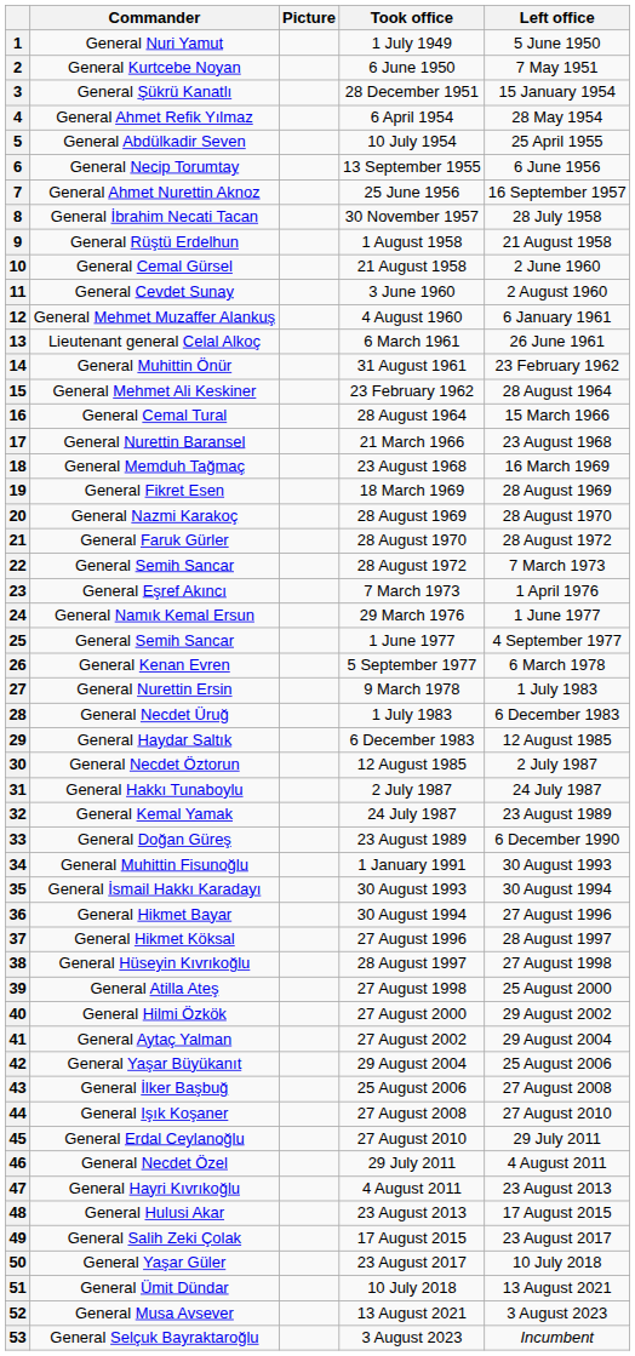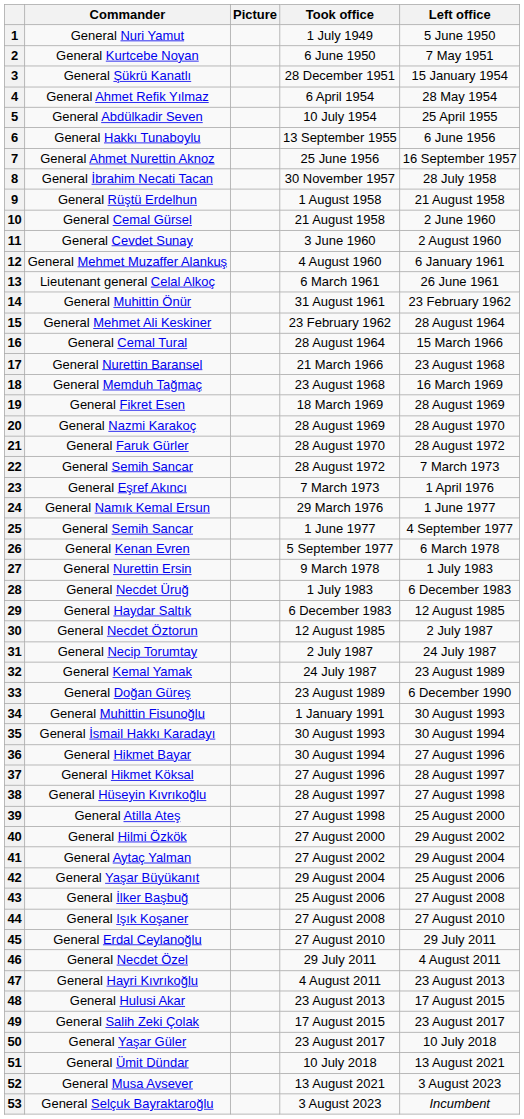 <table class="wikitable" style="text-align:center">
 <tr>
 <th></th>
 <th>Commander</th>
 <th>Picture</th>
 <th>Took office</th>
 <th>Left office</th>
 </tr>
 <tr>
 <th>1</th>
 <td>General <a href='#'>Nuri Yamut</a></td>
 <td></td>
 <td>1 July 1949</td>
 <td>5 June 1950</td>
 </tr>
 <tr>
 <th>2</th>
 <td>General <a href='#'>Kurtcebe Noyan</a></td>
 <td></td>
 <td>6 June 1950</td>
 <td>7 May 1951</td>
 </tr>
 <tr>
 <th>3</th>
 <td>General <a href='#'>Şükrü Kanatlı</a></td>
 <td></td>
 <td>28 December 1951</td>
 <td>15 January 1954</td>
 </tr>
 <tr>
 <th>4</th>
 <td>General <a href='#'>Ahmet Refik Yılmaz</a></td>
 <td></td>
 <td>6 April 1954</td>
 <td>28 May 1954</td>
 </tr>
 <tr>
 <th>5</th>
 <td>General <a href='#'>Abdülkadir Seven</a></td>
 <td></td>
 <td>10 July 1954</td>
 <td>25 April 1955</td>
 </tr>
 <tr>
 <th>6</th>
-<td>General <a href='#'>Necip Torumtay</a></td>
+<td>General <a href='#'>Hakkı Tunaboylu</a></td>
 <td></td>
 <td>13 September 1955</td>
 <td>6 June 1956</td>
 </tr>
 <tr>
 <th>7</th>
 <td>General <a href='#'>Ahmet Nurettin Aknoz</a></td>
 <td></td>
 <td>25 June 1956</td>
 <td>16 September 1957</td>
 </tr>
 <tr>
 <th>8</th>
 <td>General <a href='#'>İbrahim Necati Tacan</a></td>
 <td></td>
 <td>30 November 1957</td>
 <td>28 July 1958</td>
 </tr>
 <tr>
 <th>9</th>
 <td>General <a href='#'>Rüştü Erdelhun</a></td>
 <td></td>
 <td>1 August 1958</td>
 <td>21 August 1958</td>
 </tr>
 <tr>
 <th>10</th>
 <td>General <a href='#'>Cemal Gürsel</a></td>
 <td></td>
 <td>21 August 1958</td>
 <td>2 June 1960</td>
 </tr>
 <tr>
 <th>11</th>
 <td>General <a href='#'>Cevdet Sunay</a></td>
 <td></td>
 <td>3 June 1960</td>
 <td>2 August 1960</td>
 </tr>
 <tr>
 <th>12</th>
 <td>General <a href='#'>Mehmet Muzaffer Alankuş</a></td>
 <td></td>
 <td>4 August 1960</td>
 <td>6 January 1961</td>
 </tr>
 <tr>
 <th>13</th>
 <td>Lieutenant general <a href='#'>Celal Alkoç</a></td>
 <td></td>
 <td>6 March 1961</td>
 <td>26 June 1961</td>
 </tr>
 <tr>
 <th>14</th>
 <td>General <a href='#'>Muhittin Önür</a></td>
 <td></td>
 <td>31 August 1961</td>
 <td>23 February 1962</td>
 </tr>
 <tr>
 <th>15</th>
 <td>General <a href='#'>Mehmet Ali Keskiner</a></td>
 <td></td>
 <td>23 February 1962</td>
 <td>28 August 1964</td>
 </tr>
 <tr>
 <th>16</th>
 <td>General <a href='#'>Cemal Tural</a></td>
 <td></td>
 <td>28 August 1964</td>
 <td>15 March 1966</td>
 </tr>
 <tr>
 <th>17</th>
 <td>General <a href='#'>Nurettin Baransel</a></td>
 <td></td>
 <td>21 March 1966</td>
 <td>23 August 1968</td>
 </tr>
 <tr>
 <th>18</th>
 <td>General <a href='#'>Memduh Tağmaç</a></td>
 <td></td>
 <td>23 August 1968</td>
 <td>16 March 1969</td>
 </tr>
 <tr>
 <th>19</th>
 <td>General <a href='#'>Fikret Esen</a></td>
 <td></td>
 <td>18 March 1969</td>
 <td>28 August 1969</td>
 </tr>
 <tr>
 <th>20</th>
 <td>General <a href='#'>Nazmi Karakoç</a></td>
 <td></td>
 <td>28 August 1969</td>
 <td>28 August 1970</td>
 </tr>
 <tr>
 <th>21</th>
 <td>General <a href='#'>Faruk Gürler</a></td>
 <td></td>
 <td>28 August 1970</td>
 <td>28 August 1972</td>
 </tr>
 <tr>
 <th>22</th>
 <td>General <a href='#'>Semih Sancar</a></td>
 <td></td>
 <td>28 August 1972</td>
 <td>7 March 1973</td>
 </tr>
 <tr>
 <th>23</th>
 <td>General <a href='#'>Eşref Akıncı</a></td>
 <td></td>
 <td>7 March 1973</td>
 <td>1 April 1976</td>
 </tr>
 <tr>
 <th>24</th>
 <td>General <a href='#'>Namık Kemal Ersun</a></td>
 <td></td>
 <td>29 March 1976</td>
 <td>1 June 1977</td>
 </tr>
 <tr>
 <th>25</th>
 <td>General <a href='#'>Semih Sancar</a></td>
 <td></td>
 <td>1 June 1977</td>
 <td>4 September 1977</td>
 </tr>
 <tr>
 <th>26</th>
 <td>General <a href='#'>Kenan Evren</a></td>
 <td></td>
 <td>5 September 1977</td>
 <td>6 March 1978</td>
 </tr>
 <tr>
 <th>27</th>
 <td>General <a href='#'>Nurettin Ersin</a></td>
 <td></td>
 <td>9 March 1978</td>
 <td>1 July 1983</td>
 </tr>
 <tr>
 <th>28</th>
 <td>General <a href='#'>Necdet Üruğ</a></td>
 <td></td>
 <td>1 July 1983</td>
 <td>6 December 1983</td>
 </tr>
 <tr>
 <th>29</th>
 <td>General <a href='#'>Haydar Saltık</a></td>
 <td></td>
 <td>6 December 1983</td>
 <td>12 August 1985</td>
 </tr>
 <tr>
 <th>30</th>
 <td>General <a href='#'>Necdet Öztorun</a></td>
 <td></td>
 <td>12 August 1985</td>
 <td>2 July 1987</td>
 </tr>
 <tr>
 <th>31</th>
-<td>General <a href='#'>Hakkı Tunaboylu</a></td>
+<td>General <a href='#'>Necip Torumtay</a></td>
 <td></td>
 <td>2 July 1987</td>
 <td>24 July 1987</td>
 </tr>
 <tr>
 <th>32</th>
 <td>General <a href='#'>Kemal Yamak</a></td>
 <td></td>
 <td>24 July 1987</td>
 <td>23 August 1989</td>
 </tr>
 <tr>
 <th>33</th>
 <td>General <a href='#'>Doğan Güreş</a></td>
 <td></td>
 <td>23 August 1989</td>
 <td>6 December 1990</td>
 </tr>
 <tr>
 <th>34</th>
 <td>General <a href='#'>Muhittin Fisunoğlu</a></td>
 <td></td>
 <td>1 January 1991</td>
 <td>30 August 1993</td>
 </tr>
 <tr>
 <th>35</th>
 <td>General <a href='#'>İsmail Hakkı Karadayı</a></td>
 <td></td>
 <td>30 August 1993</td>
 <td>30 August 1994</td>
 </tr>
 <tr>
 <th>36</th>
 <td>General <a href='#'>Hikmet Bayar</a></td>
 <td></td>
 <td>30 August 1994</td>
 <td>27 August 1996</td>
 </tr>
 <tr>
 <th>37</th>
 <td>General <a href='#'>Hikmet Köksal</a></td>
 <td></td>
 <td>27 August 1996</td>
 <td>28 August 1997</td>
 </tr>
 <tr>
 <th>38</th>
 <td>General <a href='#'>Hüseyin Kıvrıkoğlu</a></td>
 <td></td>
 <td>28 August 1997</td>
 <td>27 August 1998</td>
 </tr>
 <tr>
 <th>39</th>
 <td>General <a href='#'>Atilla Ateş</a></td>
 <td></td>
 <td>27 August 1998</td>
 <td>25 August 2000</td>
 </tr>
 <tr>
 <th>40</th>
 <td>General <a href='#'>Hilmi Özkök</a></td>
 <td></td>
 <td>27 August 2000</td>
 <td>29 August 2002</td>
 </tr>
 <tr>
 <th>41</th>
 <td>General <a href='#'>Aytaç Yalman</a></td>
 <td></td>
 <td>27 August 2002</td>
 <td>29 August 2004</td>
 </tr>
 <tr>
 <th>42</th>
 <td>General <a href='#'>Yaşar Büyükanıt</a></td>
 <td></td>
 <td>29 August 2004</td>
 <td>25 August 2006</td>
 </tr>
 <tr>
 <th>43</th>
 <td>General <a href='#'>İlker Başbuğ</a></td>
 <td></td>
 <td>25 August 2006</td>
 <td>27 August 2008</td>
 </tr>
 <tr>
 <th>44</th>
 <td>General <a href='#'>Işık Koşaner</a></td>
 <td></td>
 <td>27 August 2008</td>
 <td>27 August 2010</td>
 </tr>
 <tr>
 <th>45</th>
 <td>General <a href='#'>Erdal Ceylanoğlu</a></td>
 <td></td>
 <td>27 August 2010</td>
 <td>29 July 2011</td>
 </tr>
 <tr>
 <th>46</th>
 <td>General <a href='#'>Necdet Özel</a></td>
 <td></td>
 <td>29 July 2011</td>
 <td>4 August 2011</td>
 </tr>
 <tr>
 <th>47</th>
 <td>General <a href='#'>Hayri Kıvrıkoğlu</a></td>
 <td></td>
 <td>4 August 2011</td>
 <td>23 August 2013</td>
 </tr>
 <tr>
 <th>48</th>
 <td>General <a href='#'>Hulusi Akar</a></td>
 <td></td>
 <td>23 August 2013</td>
 <td>17 August 2015</td>
 </tr>
 <tr>
 <th>49</th>
 <td>General <a href='#'>Salih Zeki Çolak</a></td>
 <td></td>
 <td>17 August 2015</td>
 <td>23 August 2017</td>
 </tr>
 <tr>
 <th>50</th>
 <td>General <a href='#'>Yaşar Güler</a></td>
 <td></td>
 <td>23 August 2017</td>
 <td>10 July 2018</td>
 </tr>
 <tr>
 <th>51</th>
 <td>General <a href='#'>Ümit Dündar</a></td>
 <td></td>
 <td>10 July 2018</td>
 <td>13 August 2021</td>
 </tr>
 <tr>
 <th>52</th>
 <td>General <a href='#'>Musa Avsever</a></td>
 <td></td>
 <td>13 August 2021</td>
 <td>3 August 2023</td>
 </tr>
 <tr>
 <th>53</th>
 <td>General <a href='#'>Selçuk Bayraktaroğlu</a></td>
 <td></td>
 <td>3 August 2023</td>
 <td><em>Incumbent</em></td>
 </tr>
 </table>
